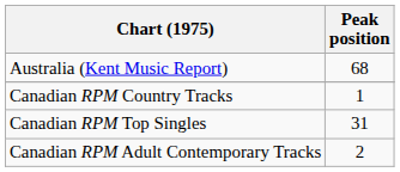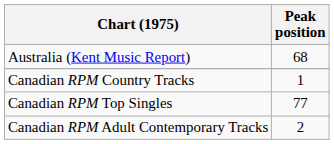 <table class="wikitable sortable">
 <tr>
 <th>Chart (1975)</th>
 <th>Peak<br>position</th>
 </tr>
 <tr>
 <td>Australia (<a href='#'>Kent Music Report</a>)</td>
 <td style="text-align:center;">68</td>
 </tr>
 <tr>
 </tr>
 <tr>
 </tr>
 <tr>
 </tr>
 <tr>
 <td>Canadian <em>RPM</em> Country Tracks</td>
 <td align="center">1</td>
 </tr>
 <tr>
 <td>Canadian <em>RPM</em> Top Singles</td>
-<td align="center">31</td>
+<td align="center">77</td>
 </tr>
 <tr>
 <td>Canadian <em>RPM</em> Adult Contemporary Tracks</td>
 <td align="center">2</td>
 </tr>
 </table>
